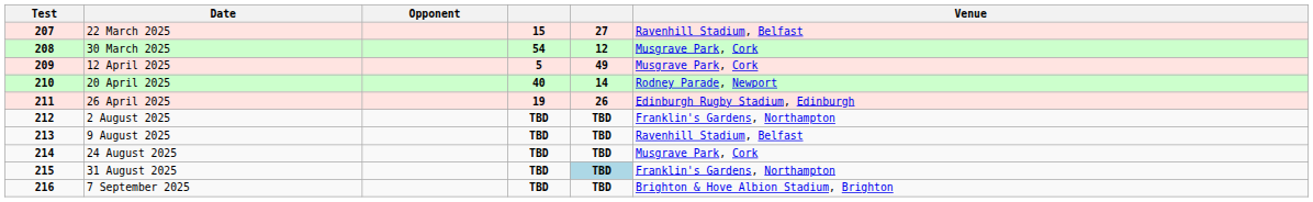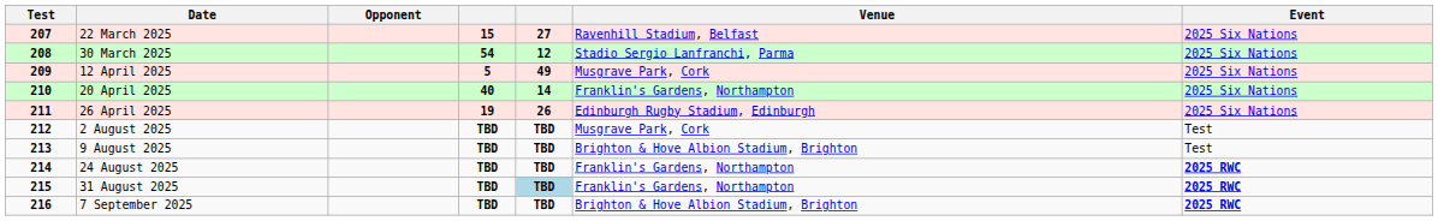 <table class="wikitable sortable" style="width:100%">
 <tr>
 <th>Test</th>
 <th>Date</th>
 <th>Opponent</th>
 <th></th>
 <th></th>
 <th>Venue</th>
+<th>Event</th>
 </tr>
 <tr bgcolor="FFE4E1">
 <td align="center"><strong>207</strong></td>
 <td>22 March 2025</td>
 <td></td>
 <td align="center"><strong>15</strong></td>
 <td align="center"><strong>27</strong></td>
 <td><a href='#'>Ravenhill Stadium</a>, <a href='#'>Belfast</a></td>
+<td><a href='#'>2025 Six Nations</a></td>
 </tr>
 <tr bgcolor="#ccffcc">
 <td align="center"><strong>208</strong></td>
 <td>30 March 2025</td>
 <td></td>
 <td align="center"><strong>54</strong></td>
 <td align="center"><strong>12</strong></td>
-<td><a href='#'>Musgrave Park</a>, <a href='#'>Cork</a></td>
+<td><a href='#'>Stadio Sergio Lanfranchi</a>, <a href='#'>Parma</a></td>
+<td><a href='#'>2025 Six Nations</a></td>
 </tr>
 <tr bgcolor="FFE4E1">
 <td align="center"><strong>209</strong></td>
 <td>12 April 2025</td>
 <td></td>
 <td align="center"><strong>5</strong></td>
 <td align="center"><strong>49</strong></td>
 <td><a href='#'>Musgrave Park</a>, <a href='#'>Cork</a></td>
+<td><a href='#'>2025 Six Nations</a></td>
 </tr>
 <tr bgcolor="#ccffcc">
 <td align="center"><strong>210</strong></td>
 <td>20 April 2025</td>
 <td></td>
 <td align="center"><strong>40</strong></td>
 <td align="center"><strong>14</strong></td>
-<td><a href='#'>Rodney Parade</a>, <a href='#'>Newport</a></td>
+<td><a href='#'>Franklin's Gardens</a>, <a href='#'>Northampton</a></td>
+<td><a href='#'>2025 Six Nations</a></td>
 </tr>
 <tr bgcolor="FFE4E1">
 <td align="center"><strong>211</strong></td>
 <td>26 April 2025</td>
 <td></td>
 <td align="center"><strong>19</strong></td>
 <td align="center"><strong>26</strong></td>
 <td><a href='#'>Edinburgh Rugby Stadium</a>, <a href='#'>Edinburgh</a></td>
+<td><a href='#'>2025 Six Nations</a></td>
 </tr>
 <tr>
 <td align="center"><strong>212</strong></td>
 <td>2 August 2025</td>
 <td></td>
 <td align="center"><strong>TBD</strong></td>
 <td align="center"><strong>TBD</strong></td>
-<td><a href='#'>Franklin's Gardens</a>, <a href='#'>Northampton</a></td>
+<td><a href='#'>Musgrave Park</a>, <a href='#'>Cork</a></td>
+<td>Test</td>
 </tr>
 <tr>
 <td align="center"><strong>213</strong></td>
 <td>9 August 2025</td>
 <td></td>
 <td align="center"><strong>TBD</strong></td>
 <td align="center"><strong>TBD</strong></td>
-<td><a href='#'>Ravenhill Stadium</a>, <a href='#'>Belfast</a></td>
+<td><a href='#'>Brighton & Hove Albion Stadium</a>, <a href='#'>Brighton</a></td>
+<td>Test</td>
 </tr>
 <tr>
 <td align="center"><strong>214</strong></td>
 <td>24 August 2025</td>
 <td></td>
 <td align="center"><strong>TBD</strong></td>
 <td align="center"><strong>TBD</strong></td>
-<td><a href='#'>Musgrave Park</a>, <a href='#'>Cork</a></td>
+<td><a href='#'>Franklin's Gardens</a>, <a href='#'>Northampton</a></td>
+<td><a href='#'><strong>2025 RWC</strong></a></td>
 </tr>
 <tr>
 <td align="center"><strong>215</strong></td>
 <td>31 August 2025</td>
 <td></td>
 <td align="center"><strong>TBD</strong></td>
 <td align="center" style="background: lightblue;"><strong>TBD</strong></td>
 <td><a href='#'>Franklin's Gardens</a>, <a href='#'>Northampton</a></td>
+<td><a href='#'><strong>2025 RWC</strong></a></td>
 </tr>
 <tr>
 <td align="center"><strong>216</strong></td>
 <td>7 September 2025</td>
 <td></td>
 <td align="center"><strong>TBD</strong></td>
 <td align="center"><strong>TBD</strong></td>
 <td><a href='#'>Brighton & Hove Albion Stadium</a>, <a href='#'>Brighton</a></td>
+<td><a href='#'><strong>2025 RWC</strong></a></td>
 </tr>
 </table>
